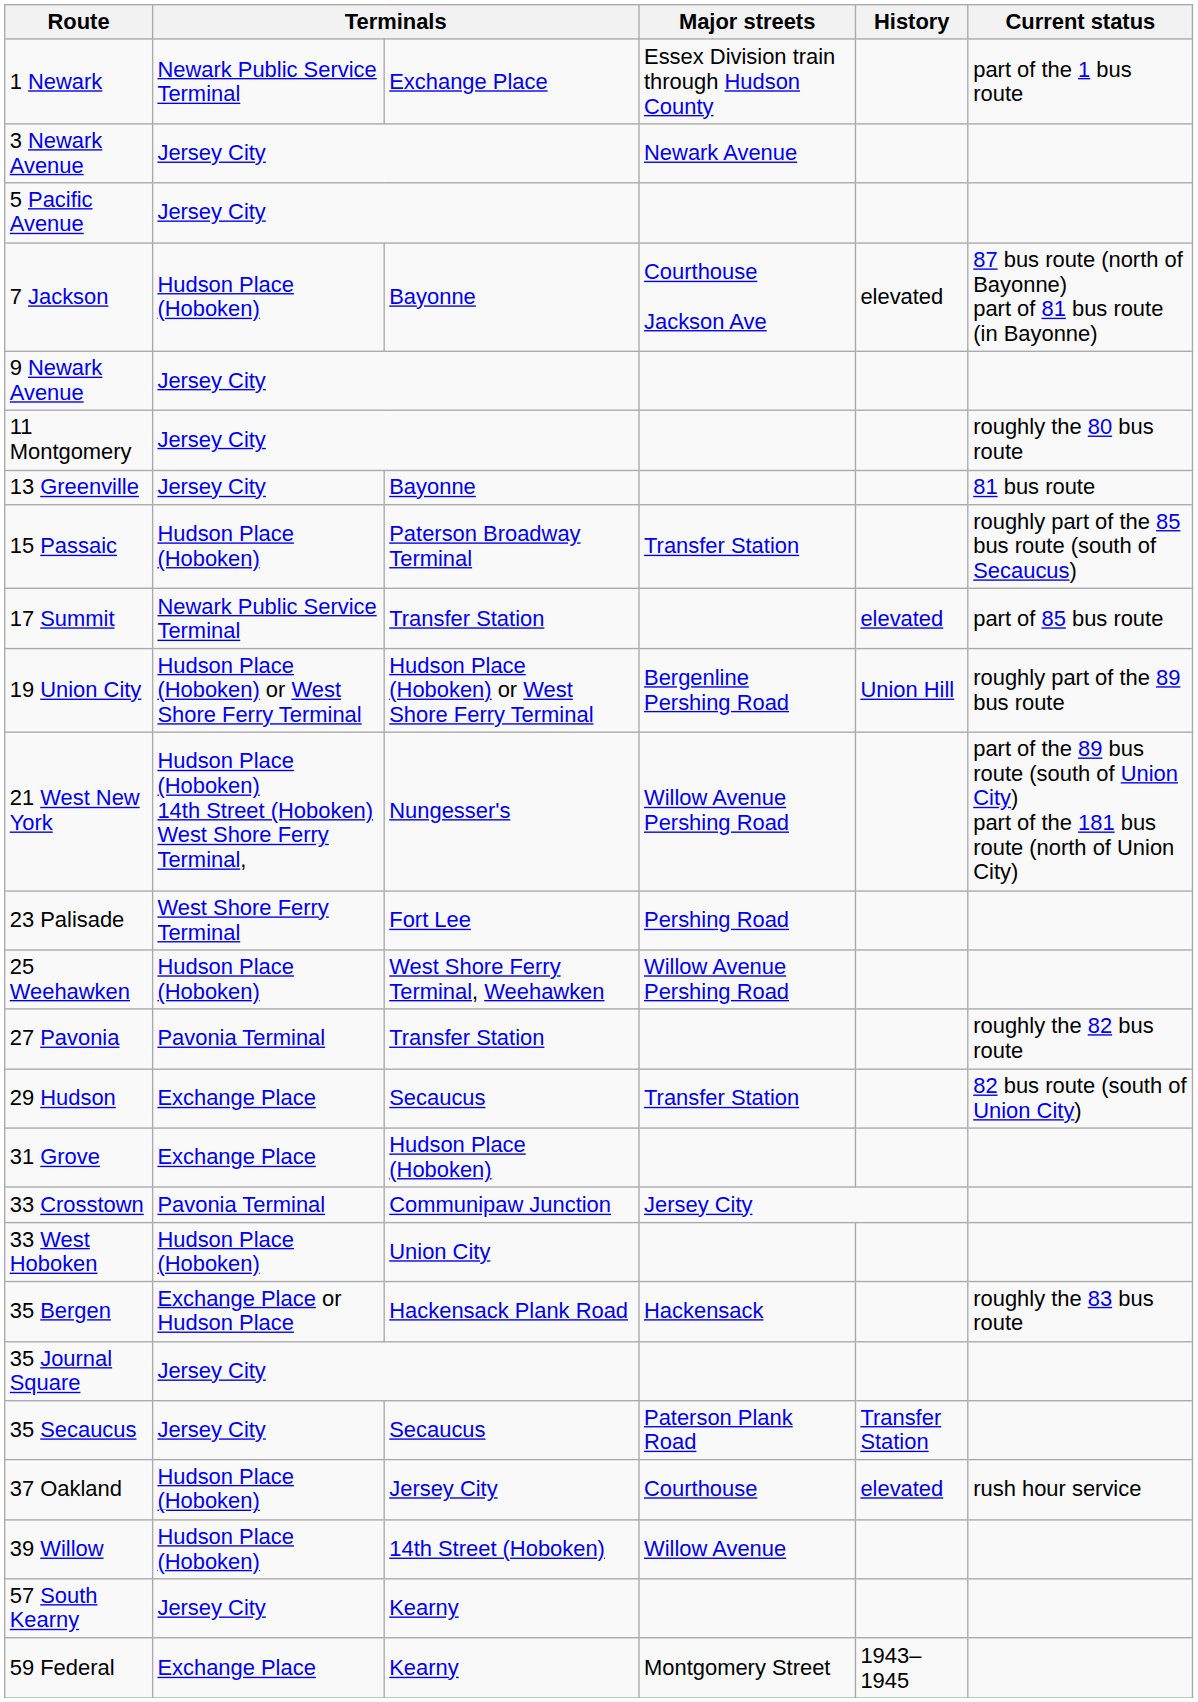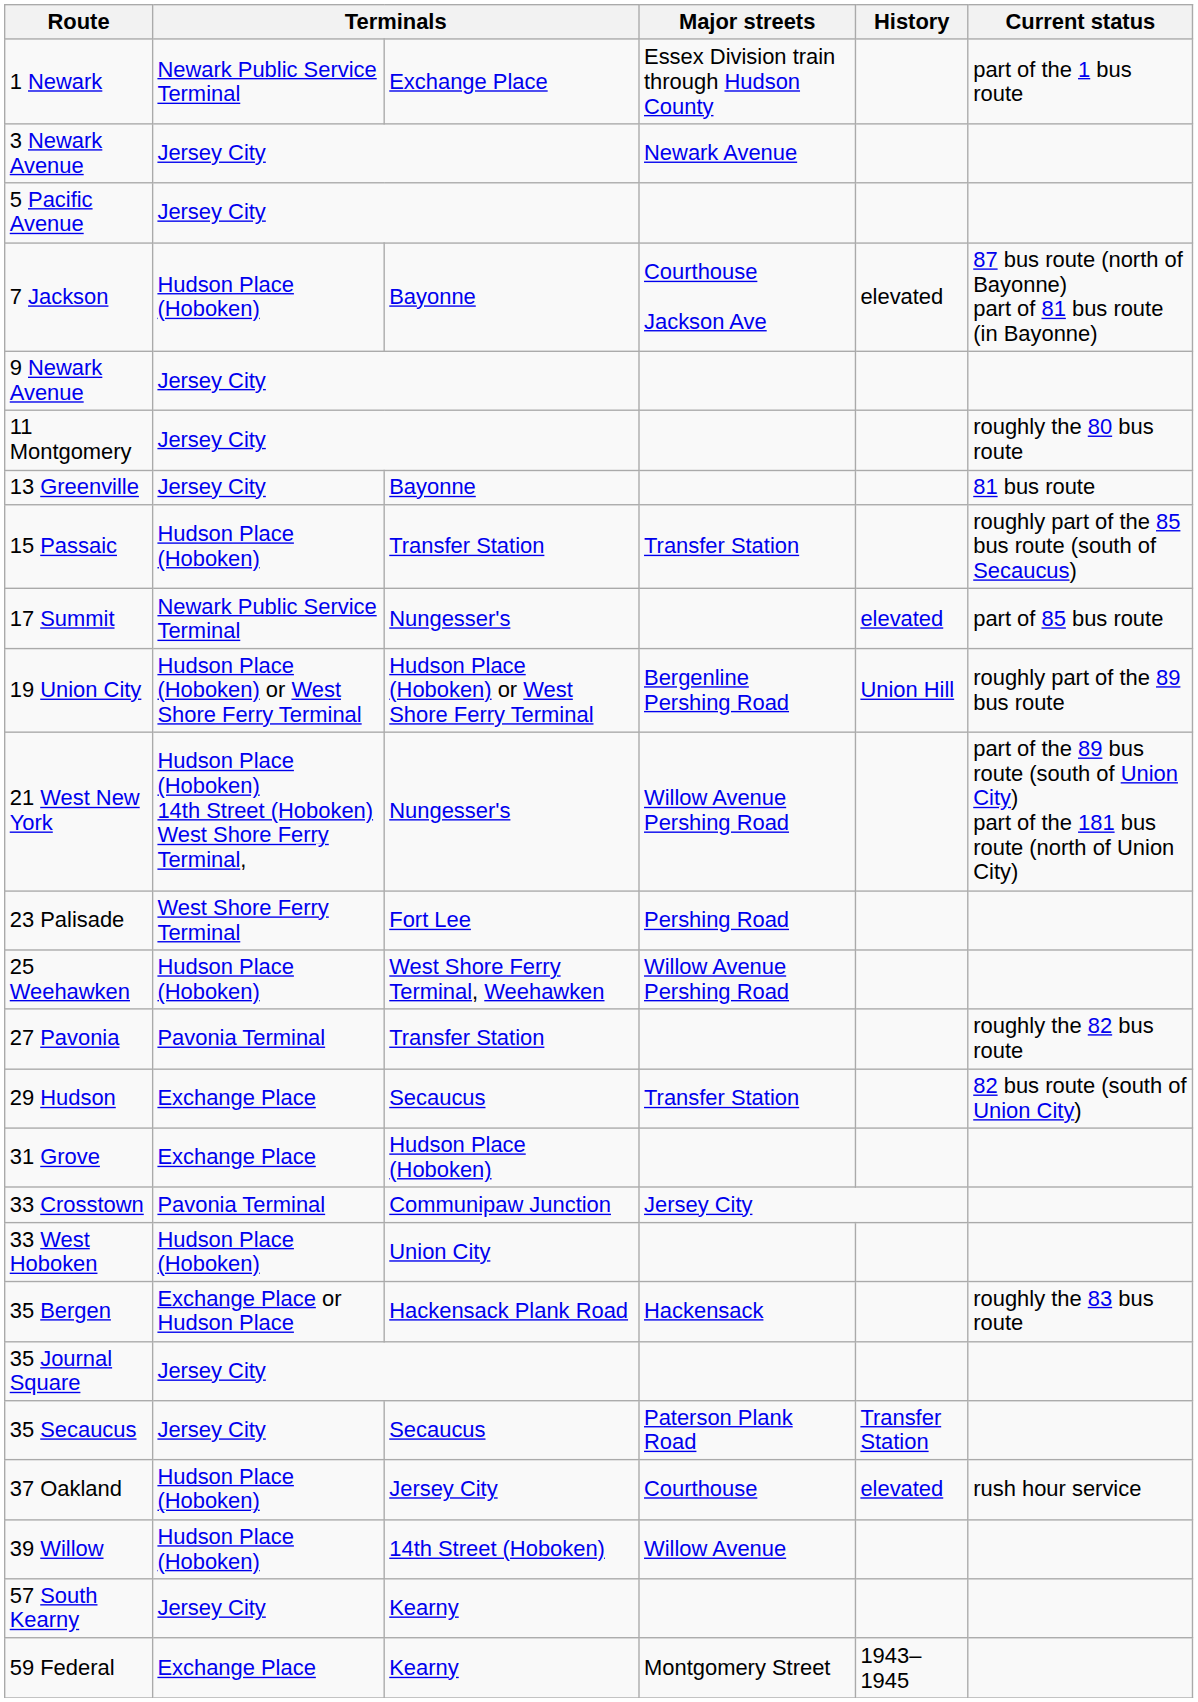 <table class=wikitable>
 <tr>
 <th>Route</th>
 <th colspan=2>Terminals</th>
 <th>Major streets</th>
 <th>History</th>
 <th>Current status</th>
 </tr>
 <tr>
 <td>1 <a href='#'>Newark</a></td>
 <td><a href='#'>Newark Public Service Terminal</a></td>
 <td><a href='#'>Exchange Place</a></td>
 <td>Essex Division train through <a href='#'>Hudson County</a></td>
 <td></td>
 <td>part of the <a href='#'>1</a> bus route</td>
 </tr>
 <tr>
 <td>3 <a href='#'>Newark Avenue</a></td>
 <td colspan="2"><a href='#'>Jersey City</a></td>
 <td><a href='#'>Newark Avenue</a></td>
 <td></td>
 <td></td>
 </tr>
 <tr>
 <td>5 <a href='#'>Pacific Avenue</a></td>
 <td colspan="2"><a href='#'>Jersey City</a></td>
 <td></td>
 <td></td>
 <td></td>
 </tr>
 <tr>
 <td>7 <a href='#'>Jackson</a></td>
 <td><a href='#'>Hudson Place (Hoboken)</a></td>
 <td><a href='#'>Bayonne</a></td>
 <td><a href='#'>Courthouse</a><br><br><a href='#'>Jackson Ave</a></td>
 <td>elevated</td>
 <td><a href='#'>87</a> bus route (north of Bayonne)<br>part of <a href='#'>81</a> bus route (in Bayonne)</td>
 </tr>
 <tr>
 <td>9 <a href='#'>Newark Avenue</a></td>
 <td colspan=2><a href='#'>Jersey City</a></td>
 <td></td>
 <td></td>
 <td></td>
 </tr>
 <tr>
 <td>11 Montgomery</td>
 <td colspan=2><a href='#'>Jersey City</a></td>
 <td></td>
 <td></td>
 <td>roughly the <a href='#'>80</a> bus route</td>
 </tr>
 <tr>
 <td>13 <a href='#'>Greenville</a></td>
 <td><a href='#'>Jersey City</a></td>
 <td><a href='#'>Bayonne</a></td>
 <td></td>
 <td></td>
 <td><a href='#'>81</a> bus route</td>
 </tr>
 <tr>
 <td>15 <a href='#'>Passaic</a></td>
 <td><a href='#'>Hudson Place (Hoboken)</a></td>
-<td><a href='#'>Paterson Broadway Terminal</a></td>
+<td><a href='#'>Transfer Station</a></td>
 <td><a href='#'>Transfer Station</a></td>
 <td></td>
 <td>roughly part of the <a href='#'>85</a> bus route (south of <a href='#'>Secaucus</a>)</td>
 </tr>
 <tr>
 <td>17 <a href='#'>Summit</a></td>
 <td><a href='#'>Newark Public Service Terminal</a></td>
-<td><a href='#'>Transfer Station</a></td>
+<td><a href='#'>Nungesser's</a></td>
 <td></td>
 <td><a href='#'>elevated</a></td>
 <td>part of <a href='#'>85</a> bus route</td>
 </tr>
 <tr>
 <td>19 <a href='#'>Union City</a></td>
 <td><a href='#'>Hudson Place (Hoboken)</a> or <a href='#'>West Shore Ferry Terminal</a></td>
 <td><a href='#'>Hudson Place (Hoboken)</a> or <a href='#'>West Shore Ferry Terminal</a></td>
 <td><a href='#'>Bergenline</a><br><a href='#'>Pershing Road</a></td>
 <td><a href='#'>Union Hill</a></td>
 <td>roughly part of the <a href='#'>89</a> bus route</td>
 </tr>
 <tr>
 <td>21 <a href='#'>West New York</a></td>
 <td><a href='#'>Hudson Place (Hoboken)</a><br><a href='#'>14th Street (Hoboken)</a><br><a href='#'>West Shore Ferry Terminal</a>,</td>
 <td><a href='#'>Nungesser's</a></td>
 <td><a href='#'>Willow Avenue</a><br><a href='#'>Pershing Road</a></td>
 <td></td>
 <td>part of the <a href='#'>89</a> bus route (south of <a href='#'>Union City</a>)<br>part of the <a href='#'>181</a> bus route (north of Union City)</td>
 </tr>
 <tr>
 <td>23 Palisade</td>
 <td><a href='#'>West Shore Ferry Terminal</a></td>
 <td><a href='#'>Fort Lee</a></td>
 <td><a href='#'>Pershing Road</a></td>
 <td></td>
 <td></td>
 </tr>
 <tr>
 <td>25 <a href='#'>Weehawken</a></td>
 <td><a href='#'>Hudson Place (Hoboken)</a></td>
 <td><a href='#'>West Shore Ferry Terminal</a>, <a href='#'>Weehawken</a></td>
 <td><a href='#'>Willow Avenue</a><br><a href='#'>Pershing Road</a></td>
 <td></td>
 <td></td>
 </tr>
 <tr>
 <td>27 <a href='#'>Pavonia</a></td>
 <td><a href='#'>Pavonia Terminal</a></td>
 <td><a href='#'>Transfer Station</a></td>
 <td></td>
 <td></td>
 <td>roughly the <a href='#'>82</a> bus route</td>
 </tr>
 <tr>
 <td>29 <a href='#'>Hudson</a></td>
 <td><a href='#'>Exchange Place</a></td>
 <td><a href='#'>Secaucus</a></td>
 <td><a href='#'>Transfer Station</a></td>
 <td></td>
 <td><a href='#'>82</a> bus route (south of <a href='#'>Union City</a>)</td>
 </tr>
 <tr>
 <td>31 <a href='#'>Grove</a></td>
 <td><a href='#'>Exchange Place</a></td>
 <td><a href='#'>Hudson Place (Hoboken)</a></td>
 <td></td>
 <td></td>
 <td></td>
 </tr>
 <tr>
 <td>33 <a href='#'>Crosstown</a></td>
 <td><a href='#'>Pavonia Terminal</a></td>
 <td><a href='#'>Communipaw Junction</a></td>
 <td colspan=2><a href='#'>Jersey City</a></td>
 <td></td>
 </tr>
 <tr>
 <td>33 <a href='#'>West Hoboken</a></td>
 <td><a href='#'>Hudson Place (Hoboken)</a></td>
 <td><a href='#'>Union City</a></td>
 <td></td>
 <td></td>
 <td></td>
 </tr>
 <tr>
 <td>35 <a href='#'>Bergen</a></td>
 <td><a href='#'>Exchange Place</a> or <a href='#'>Hudson Place</a></td>
 <td><a href='#'>Hackensack Plank Road</a></td>
 <td><a href='#'>Hackensack</a></td>
 <td></td>
 <td>roughly the <a href='#'>83</a> bus route</td>
 </tr>
 <tr>
 <td>35 <a href='#'>Journal Square</a></td>
 <td colspan=2><a href='#'>Jersey City</a></td>
 <td></td>
 <td></td>
 <td></td>
 </tr>
 <tr>
 <td>35 <a href='#'>Secaucus</a></td>
 <td><a href='#'>Jersey City</a></td>
 <td><a href='#'>Secaucus</a></td>
 <td><a href='#'>Paterson Plank Road</a></td>
 <td><a href='#'>Transfer Station</a></td>
 <td></td>
 </tr>
 <tr>
 <td>37 Oakland</td>
 <td><a href='#'>Hudson Place (Hoboken)</a></td>
 <td><a href='#'>Jersey City</a></td>
 <td><a href='#'>Courthouse</a></td>
 <td><a href='#'>elevated</a></td>
 <td>rush hour service</td>
 </tr>
 <tr>
 <td>39 <a href='#'>Willow</a></td>
 <td><a href='#'>Hudson Place (Hoboken)</a></td>
 <td><a href='#'>14th Street (Hoboken)</a></td>
 <td><a href='#'>Willow Avenue</a></td>
 <td></td>
 <td></td>
 </tr>
 <tr>
 <td>57 <a href='#'>South Kearny</a></td>
 <td><a href='#'>Jersey City</a></td>
 <td><a href='#'>Kearny</a></td>
 <td></td>
 <td></td>
 <td></td>
 </tr>
 <tr>
 <td>59 Federal</td>
 <td><a href='#'>Exchange Place</a></td>
 <td><a href='#'>Kearny</a></td>
 <td>Montgomery Street</td>
 <td>1943–1945</td>
 <td></td>
 </tr>
 </table>
